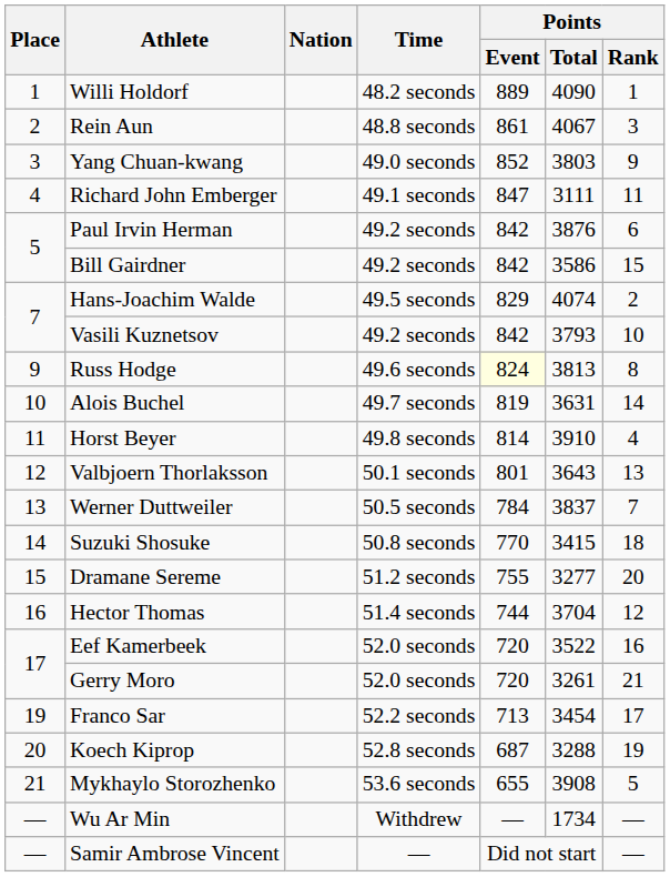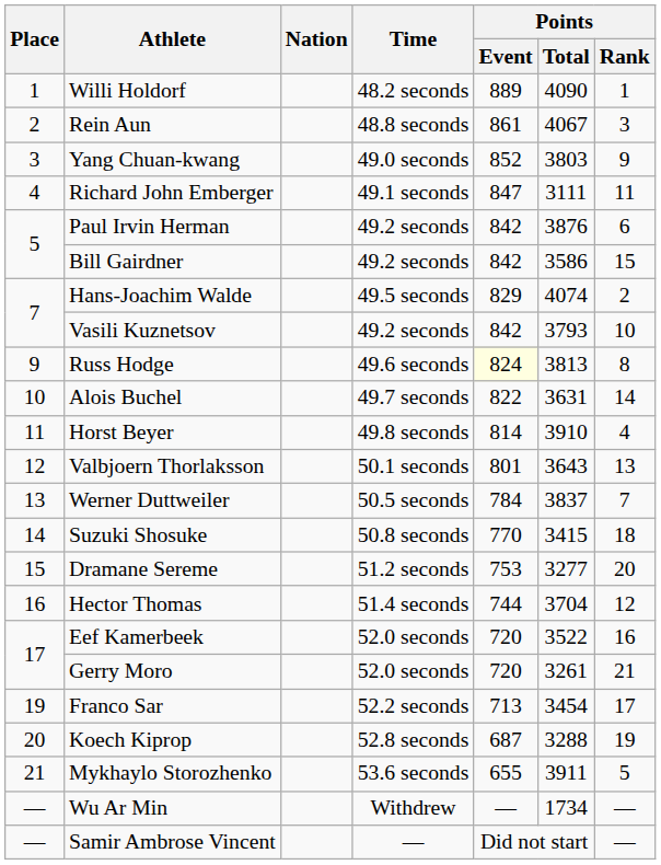 <table class=wikitable>
 <tr>
 <th rowspan=2>Place</th>
 <th rowspan=2>Athlete</th>
 <th rowspan=2>Nation</th>
 <th rowspan=2>Time</th>
 <th colspan=3>Points</th>
 </tr>
 <tr>
 <th>Event</th>
 <th>Total</th>
 <th>Rank</th>
 </tr>
 <tr align=center>
 <td>1</td>
 <td align=left>Willi Holdorf</td>
 <td align=left></td>
 <td>48.2 seconds</td>
 <td>889</td>
 <td>4090</td>
 <td>1</td>
 </tr>
 <tr align=center>
 <td>2</td>
 <td align=left>Rein Aun</td>
 <td align=left></td>
 <td>48.8 seconds</td>
 <td>861</td>
 <td>4067</td>
 <td>3</td>
 </tr>
 <tr align=center>
 <td>3</td>
 <td align=left>Yang Chuan-kwang</td>
 <td align=left></td>
 <td>49.0 seconds</td>
 <td>852</td>
 <td>3803</td>
 <td>9</td>
 </tr>
 <tr align=center>
 <td>4</td>
 <td align=left>Richard John Emberger</td>
 <td align=left></td>
 <td>49.1 seconds</td>
 <td>847</td>
 <td>3111</td>
 <td>11</td>
 </tr>
 <tr align=center>
 <td rowspan=2>5</td>
 <td align=left>Paul Irvin Herman</td>
 <td align=left></td>
 <td>49.2 seconds</td>
 <td>842</td>
 <td>3876</td>
 <td>6</td>
 </tr>
 <tr align=center>
 <td align=left>Bill Gairdner</td>
 <td align=left></td>
 <td>49.2 seconds</td>
 <td>842</td>
 <td>3586</td>
 <td>15</td>
 </tr>
 <tr align=center>
 <td rowspan=2>7</td>
 <td align=left>Hans-Joachim Walde</td>
 <td align=left></td>
 <td>49.5 seconds</td>
 <td>829</td>
 <td>4074</td>
 <td>2</td>
 </tr>
 <tr align=center>
 <td align=left>Vasili Kuznetsov</td>
 <td align=left></td>
 <td>49.2 seconds</td>
 <td>842</td>
 <td>3793</td>
 <td>10</td>
 </tr>
 <tr align=center>
 <td>9</td>
 <td align=left>Russ Hodge</td>
 <td align=left></td>
 <td>49.6 seconds</td>
 <td style="background: lightyellow;">824</td>
 <td>3813</td>
 <td>8</td>
 </tr>
 <tr align=center>
 <td>10</td>
 <td align=left>Alois Buchel</td>
 <td align=left></td>
 <td>49.7 seconds</td>
-<td>819</td>
+<td>822</td>
 <td>3631</td>
 <td>14</td>
 </tr>
 <tr align=center>
 <td>11</td>
 <td align=left>Horst Beyer</td>
 <td align=left></td>
 <td>49.8 seconds</td>
 <td>814</td>
 <td>3910</td>
 <td>4</td>
 </tr>
 <tr align=center>
 <td>12</td>
 <td align=left>Valbjoern Thorlaksson</td>
 <td align=left></td>
 <td>50.1 seconds</td>
 <td>801</td>
 <td>3643</td>
 <td>13</td>
 </tr>
 <tr align=center>
 <td>13</td>
 <td align=left>Werner Duttweiler</td>
 <td align=left></td>
 <td>50.5 seconds</td>
 <td>784</td>
 <td>3837</td>
 <td>7</td>
 </tr>
 <tr align=center>
 <td>14</td>
 <td align=left>Suzuki Shosuke</td>
 <td align=left></td>
 <td>50.8 seconds</td>
 <td>770</td>
 <td>3415</td>
 <td>18</td>
 </tr>
 <tr align=center>
 <td>15</td>
 <td align=left>Dramane Sereme</td>
 <td align=left></td>
 <td>51.2 seconds</td>
-<td>755</td>
+<td>753</td>
 <td>3277</td>
 <td>20</td>
 </tr>
 <tr align=center>
 <td>16</td>
 <td align=left>Hector Thomas</td>
 <td align=left></td>
 <td>51.4 seconds</td>
 <td>744</td>
 <td>3704</td>
 <td>12</td>
 </tr>
 <tr align=center>
 <td rowspan=2>17</td>
 <td align=left>Eef Kamerbeek</td>
 <td align=left></td>
 <td>52.0 seconds</td>
 <td>720</td>
 <td>3522</td>
 <td>16</td>
 </tr>
 <tr align=center>
 <td align=left>Gerry Moro</td>
 <td align=left></td>
 <td>52.0 seconds</td>
 <td>720</td>
 <td>3261</td>
 <td>21</td>
 </tr>
 <tr align=center>
 <td>19</td>
 <td align=left>Franco Sar</td>
 <td align=left></td>
 <td>52.2 seconds</td>
 <td>713</td>
 <td>3454</td>
 <td>17</td>
 </tr>
 <tr align=center>
 <td>20</td>
 <td align=left>Koech Kiprop</td>
 <td align=left></td>
 <td>52.8 seconds</td>
 <td>687</td>
 <td>3288</td>
 <td>19</td>
 </tr>
 <tr align=center>
 <td>21</td>
 <td align=left>Mykhaylo Storozhenko</td>
 <td align=left></td>
 <td>53.6 seconds</td>
 <td>655</td>
-<td>3908</td>
+<td>3911</td>
 <td>5</td>
 </tr>
 <tr align=center>
 <td>—</td>
 <td align=left>Wu Ar Min</td>
 <td align=left></td>
 <td>Withdrew</td>
 <td>—</td>
 <td>1734</td>
 <td>—</td>
 </tr>
 <tr align=center>
 <td>—</td>
 <td align=left>Samir Ambrose Vincent</td>
 <td align=left></td>
 <td>—</td>
 <td colspan=2>Did not start</td>
 <td>—</td>
 </tr>
 </table>
